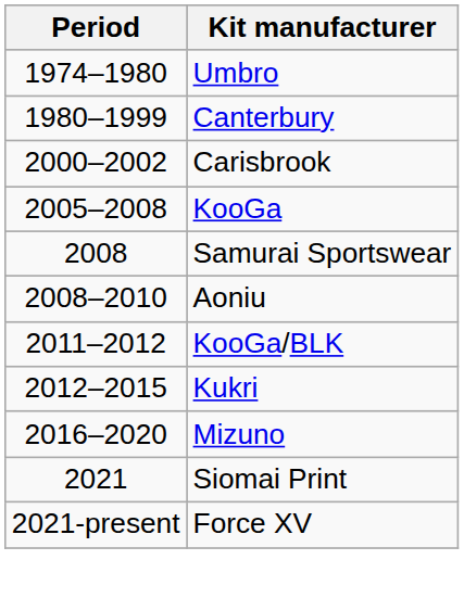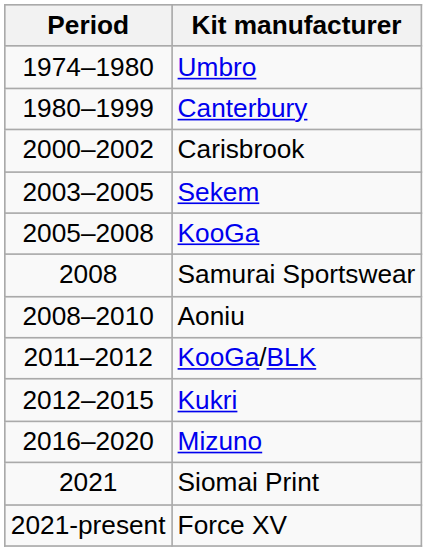 <table class=wikitable style=text-align:center>
 <tr>
 <th>Period</th>
 <th>Kit manufacturer</th>
 </tr>
 <tr>
 <td>1974–1980</td>
 <td style=text-align:left><a href='#'>Umbro</a></td>
 </tr>
 <tr>
 <td>1980–1999</td>
 <td style=text-align:left><a href='#'>Canterbury</a></td>
 </tr>
 <tr>
 <td>2000–2002</td>
 <td style=text-align:left>Carisbrook</td>
+</tr>
+<tr>
+<td>2003–2005</td>
+<td style=text-align:left><a href='#'>Sekem</a></td>
 </tr>
 <tr>
 <td>2005–2008</td>
 <td style=text-align:left><a href='#'>KooGa</a></td>
 </tr>
 <tr>
 <td>2008</td>
 <td style=text-align:left>Samurai Sportswear</td>
 </tr>
 <tr>
 <td>2008–2010</td>
 <td style=text-align:left>Aoniu</td>
 </tr>
 <tr>
 <td>2011–2012</td>
 <td style=text-align:left><a href='#'>KooGa</a>/<a href='#'>BLK</a></td>
 </tr>
 <tr>
 <td>2012–2015</td>
 <td style=text-align:left><a href='#'>Kukri</a></td>
 </tr>
 <tr>
 <td>2016–2020</td>
 <td style=text-align:left><a href='#'>Mizuno</a></td>
 </tr>
 <tr>
 <td>2021</td>
 <td style=text-align:left>Siomai Print</td>
 </tr>
 <tr>
 <td>2021-present</td>
 <td style=text-align:left>Force XV</td>
 </tr>
 </table>
